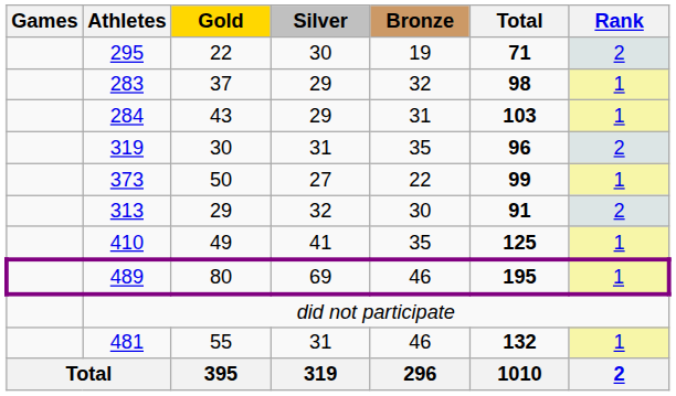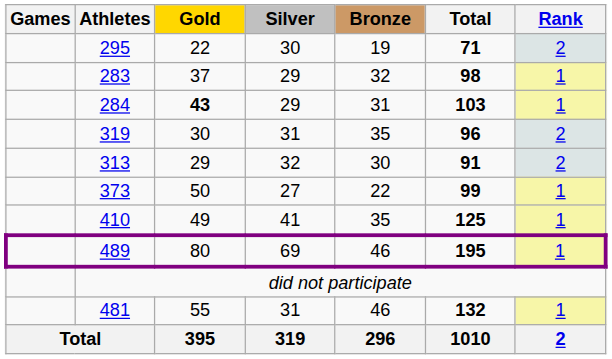 <table class="wikitable" style="text-align:center; font-size:90%;">
 <tr>
 <th>Games</th>
 <th>Athletes</th>
 <td style="background:gold; width:4.5em; font-weight:bold;">Gold</td>
 <td style="background:silver; width:4.5em; font-weight:bold;">Silver</td>
 <td style="background:#cc9966; width:4.5em; font-weight:bold;">Bronze</td>
 <th style="width:4.5em; font-weight:bold;">Total</th>
 <th style="width:4.5em; font-weight:bold;"><a href='#'>Rank</a></th>
 </tr>
 <tr>
 <td align=left></td>
 <td><a href='#'>295</a></td>
 <td>22</td>
 <td>30</td>
 <td>19</td>
 <td><strong>71</strong></td>
 <td bgcolor=DCE5E5><a href='#'>2</a></td>
 </tr>
 <tr>
 <td align=left></td>
 <td><a href='#'>283</a></td>
 <td>37</td>
 <td>29</td>
 <td>32</td>
 <td><strong>98</strong></td>
 <td bgcolor=F7F6A8><a href='#'>1</a></td>
 </tr>
 <tr>
 <td align=left></td>
 <td><a href='#'>284</a></td>
-<td>43</td>
+<td><strong>43</strong></td>
 <td>29</td>
 <td>31</td>
 <td><strong>103</strong></td>
 <td bgcolor=F7F6A8><a href='#'>1</a></td>
 </tr>
 <tr>
 <td align=left></td>
 <td><a href='#'>319</a></td>
 <td>30</td>
 <td>31</td>
 <td>35</td>
 <td><strong>96</strong></td>
 <td bgcolor=DCE5E5><a href='#'>2</a></td>
 </tr>
 <tr>
 <td align=left></td>
+<td><a href='#'>313</a></td>
+<td>29</td>
+<td>32</td>
+<td>30</td>
+<td><strong>91</strong></td>
+<td bgcolor=DCE5E5><a href='#'>2</a></td>
+</tr>
+<tr>
+<td align=left></td>
 <td><a href='#'>373</a></td>
 <td>50</td>
 <td>27</td>
 <td>22</td>
 <td><strong>99</strong></td>
 <td bgcolor=F7F6A8><a href='#'>1</a></td>
-</tr>
-<tr>
-<td align=left></td>
-<td><a href='#'>313</a></td>
-<td>29</td>
-<td>32</td>
-<td>30</td>
-<td><strong>91</strong></td>
-<td bgcolor=DCE5E5><a href='#'>2</a></td>
 </tr>
 <tr>
 <td align=left></td>
 <td><a href='#'>410</a></td>
 <td>49</td>
 <td>41</td>
 <td>35</td>
 <td><strong>125</strong></td>
 <td bgcolor=F7F6A8><a href='#'>1</a></td>
 </tr>
 <tr style="border: 3px solid purple">
 <td align=left></td>
 <td><a href='#'>489</a></td>
 <td>80</td>
 <td>69</td>
 <td>46</td>
 <td><strong>195</strong></td>
 <td bgcolor=F7F6A8><a href='#'>1</a></td>
 </tr>
 <tr>
 <td align=left></td>
 <td colspan=6><em>did not participate</em></td>
 </tr>
 <tr>
 <td align=left></td>
 <td><a href='#'>481</a></td>
 <td>55</td>
 <td>31</td>
 <td>46</td>
 <td><strong>132</strong></td>
 <td bgcolor=F7F6A8><a href='#'>1</a></td>
 </tr>
 <tr>
 <th colspan=2>Total</th>
 <th>395</th>
 <th>319</th>
 <th>296</th>
 <th>1010</th>
 <th><a href='#'>2</a></th>
 </tr>
 </table>
